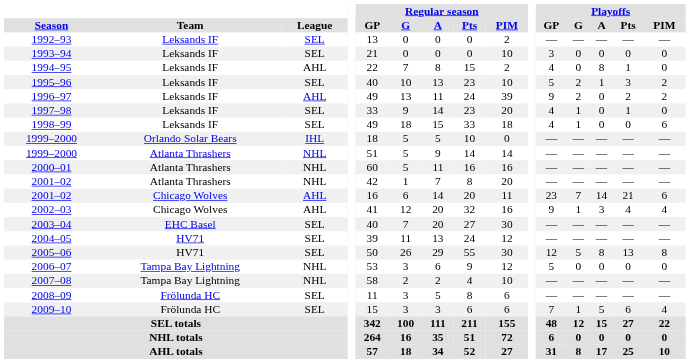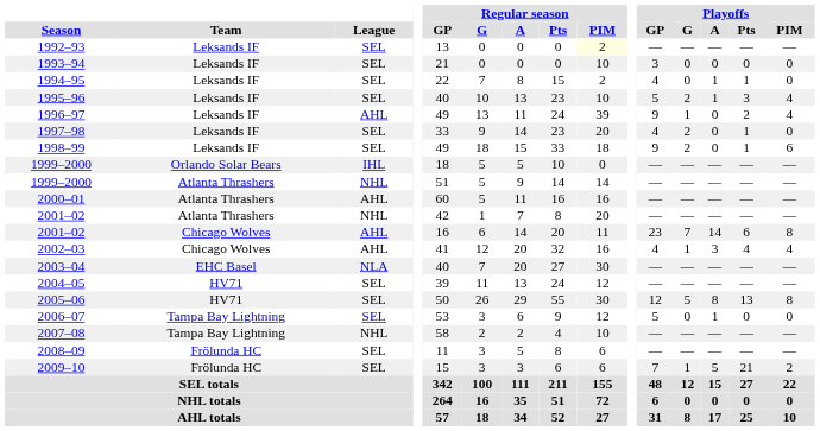 <table border="0" cellpadding="1" cellspacing="0" style="text-align:center; width:60em">
 <tr bgcolor="#e0e0e0">
 <th colspan="3" bgcolor="#ffffff"> </th>
 <th rowspan="99" bgcolor="#ffffff"> </th>
 <th colspan="5"><a href='#'>Regular season</a></th>
 <th rowspan="99" bgcolor="#ffffff"> </th>
 <th colspan="5"><a href='#'>Playoffs</a></th>
 </tr>
 <tr bgcolor="#e0e0e0">
 <th><a href='#'>Season</a></th>
 <th>Team</th>
 <th>League</th>
 <th>GP</th>
 <th><a href='#'>G</a></th>
 <th><a href='#'>A</a></th>
 <th><a href='#'>Pts</a></th>
 <th><a href='#'>PIM</a></th>
 <th>GP</th>
 <th>G</th>
 <th>A</th>
 <th>Pts</th>
 <th>PIM</th>
 </tr>
 <tr>
 <td><a href='#'>1992–93</a></td>
 <td><a href='#'>Leksands IF</a></td>
 <td><a href='#'>SEL</a></td>
 <td>13</td>
 <td>0</td>
 <td>0</td>
 <td>0</td>
-<td>2</td>
+<td style="background: lightyellow;">2</td>
 <td>—</td>
 <td>—</td>
 <td>—</td>
 <td>—</td>
 <td>—</td>
 </tr>
 <tr bgcolor="#f0f0f0">
 <td><a href='#'>1993–94</a></td>
 <td>Leksands IF</td>
 <td>SEL</td>
 <td>21</td>
 <td>0</td>
 <td>0</td>
 <td>0</td>
 <td>10</td>
 <td>3</td>
 <td>0</td>
 <td>0</td>
 <td>0</td>
 <td>0</td>
 </tr>
 <tr>
 <td><a href='#'>1994–95</a></td>
 <td>Leksands IF</td>
-<td>AHL</td>
+<td>SEL</td>
 <td>22</td>
 <td>7</td>
 <td>8</td>
 <td>15</td>
 <td>2</td>
 <td>4</td>
 <td>0</td>
-<td>8</td>
+<td>1</td>
 <td>1</td>
 <td>0</td>
 </tr>
 <tr bgcolor="#f0f0f0">
 <td><a href='#'>1995–96</a></td>
 <td>Leksands IF</td>
 <td>SEL</td>
 <td>40</td>
 <td>10</td>
 <td>13</td>
 <td>23</td>
 <td>10</td>
 <td>5</td>
 <td>2</td>
 <td>1</td>
 <td>3</td>
-<td>2</td>
+<td>4</td>
 </tr>
 <tr>
 <td><a href='#'>1996–97</a></td>
 <td>Leksands IF</td>
 <td><a href='#'>AHL</a></td>
 <td>49</td>
 <td>13</td>
 <td>11</td>
 <td>24</td>
 <td>39</td>
 <td>9</td>
-<td>2</td>
+<td>1</td>
 <td>0</td>
 <td>2</td>
-<td>2</td>
+<td>4</td>
 </tr>
 <tr bgcolor="#f0f0f0">
 <td><a href='#'>1997–98</a></td>
 <td>Leksands IF</td>
 <td>SEL</td>
 <td>33</td>
 <td>9</td>
 <td>14</td>
 <td>23</td>
 <td>20</td>
 <td>4</td>
-<td>1</td>
+<td>2</td>
 <td>0</td>
 <td>1</td>
 <td>0</td>
 </tr>
 <tr>
 <td><a href='#'>1998–99</a></td>
 <td>Leksands IF</td>
 <td>SEL</td>
 <td>49</td>
 <td>18</td>
 <td>15</td>
 <td>33</td>
 <td>18</td>
-<td>4</td>
+<td>9</td>
+<td>2</td>
+<td>0</td>
 <td>1</td>
-<td>0</td>
-<td>0</td>
 <td>6</td>
 </tr>
 <tr bgcolor="#f0f0f0">
 <td><a href='#'>1999–2000</a></td>
 <td><a href='#'>Orlando Solar Bears</a></td>
 <td><a href='#'>IHL</a></td>
 <td>18</td>
 <td>5</td>
 <td>5</td>
 <td>10</td>
 <td>0</td>
 <td>—</td>
 <td>—</td>
 <td>—</td>
 <td>—</td>
 <td>—</td>
 </tr>
 <tr>
 <td><a href='#'>1999–2000</a></td>
 <td><a href='#'>Atlanta Thrashers</a></td>
 <td><a href='#'>NHL</a></td>
 <td>51</td>
 <td>5</td>
 <td>9</td>
 <td>14</td>
 <td>14</td>
 <td>—</td>
 <td>—</td>
 <td>—</td>
 <td>—</td>
 <td>—</td>
 </tr>
 <tr bgcolor="#f0f0f0">
 <td><a href='#'>2000–01</a></td>
 <td>Atlanta Thrashers</td>
-<td>NHL</td>
+<td>AHL</td>
 <td>60</td>
 <td>5</td>
 <td>11</td>
 <td>16</td>
 <td>16</td>
 <td>—</td>
 <td>—</td>
 <td>—</td>
 <td>—</td>
 <td>—</td>
 </tr>
 <tr>
 <td><a href='#'>2001–02</a></td>
 <td>Atlanta Thrashers</td>
 <td>NHL</td>
 <td>42</td>
 <td>1</td>
 <td>7</td>
 <td>8</td>
 <td>20</td>
 <td>—</td>
 <td>—</td>
 <td>—</td>
 <td>—</td>
 <td>—</td>
 </tr>
 <tr bgcolor="#f0f0f0">
 <td><a href='#'>2001–02</a></td>
 <td><a href='#'>Chicago Wolves</a></td>
 <td><a href='#'>AHL</a></td>
 <td>16</td>
 <td>6</td>
 <td>14</td>
 <td>20</td>
 <td>11</td>
 <td>23</td>
 <td>7</td>
 <td>14</td>
-<td>21</td>
 <td>6</td>
+<td>8</td>
 </tr>
 <tr>
 <td><a href='#'>2002–03</a></td>
 <td>Chicago Wolves</td>
 <td>AHL</td>
 <td>41</td>
 <td>12</td>
 <td>20</td>
 <td>32</td>
 <td>16</td>
-<td>9</td>
+<td>4</td>
 <td>1</td>
 <td>3</td>
 <td>4</td>
 <td>4</td>
 </tr>
 <tr bgcolor="#f0f0f0">
 <td><a href='#'>2003–04</a></td>
 <td><a href='#'>EHC Basel</a></td>
-<td>SEL</td>
+<td><a href='#'>NLA</a></td>
 <td>40</td>
 <td>7</td>
 <td>20</td>
 <td>27</td>
 <td>30</td>
 <td>—</td>
 <td>—</td>
 <td>—</td>
 <td>—</td>
 <td>—</td>
 </tr>
 <tr>
 <td><a href='#'>2004–05</a></td>
 <td><a href='#'>HV71</a></td>
 <td>SEL</td>
 <td>39</td>
 <td>11</td>
 <td>13</td>
 <td>24</td>
 <td>12</td>
 <td>—</td>
 <td>—</td>
 <td>—</td>
 <td>—</td>
 <td>—</td>
 </tr>
 <tr bgcolor="#f0f0f0">
 <td><a href='#'>2005–06</a></td>
 <td>HV71</td>
 <td>SEL</td>
 <td>50</td>
 <td>26</td>
 <td>29</td>
 <td>55</td>
 <td>30</td>
 <td>12</td>
 <td>5</td>
 <td>8</td>
 <td>13</td>
 <td>8</td>
 </tr>
 <tr>
 <td><a href='#'>2006–07</a></td>
 <td><a href='#'>Tampa Bay Lightning</a></td>
-<td>NHL</td>
+<td><a href='#'>SEL</a></td>
 <td>53</td>
 <td>3</td>
 <td>6</td>
 <td>9</td>
 <td>12</td>
 <td>5</td>
 <td>0</td>
-<td>0</td>
+<td>1</td>
 <td>0</td>
 <td>0</td>
 </tr>
 <tr bgcolor="#f0f0f0">
 <td><a href='#'>2007–08</a></td>
 <td>Tampa Bay Lightning</td>
 <td>NHL</td>
 <td>58</td>
 <td>2</td>
 <td>2</td>
 <td>4</td>
 <td>10</td>
 <td>—</td>
 <td>—</td>
 <td>—</td>
 <td>—</td>
 <td>—</td>
 </tr>
 <tr>
 <td><a href='#'>2008–09</a></td>
 <td><a href='#'>Frölunda HC</a></td>
 <td>SEL</td>
 <td>11</td>
 <td>3</td>
 <td>5</td>
 <td>8</td>
 <td>6</td>
 <td>—</td>
 <td>—</td>
 <td>—</td>
 <td>—</td>
 <td>—</td>
 </tr>
 <tr bgcolor="#f0f0f0">
 <td><a href='#'>2009–10</a></td>
 <td>Frölunda HC</td>
 <td>SEL</td>
 <td>15</td>
 <td>3</td>
 <td>3</td>
 <td>6</td>
 <td>6</td>
 <td>7</td>
 <td>1</td>
 <td>5</td>
-<td>6</td>
-<td>4</td>
+<td>21</td>
+<td>2</td>
 </tr>
 <tr bgcolor="#e0e0e0">
 <th colspan="3">SEL totals</th>
 <th>342</th>
 <th>100</th>
 <th>111</th>
 <th>211</th>
 <th>155</th>
 <th>48</th>
 <th>12</th>
 <th>15</th>
 <th>27</th>
 <th>22</th>
 </tr>
 <tr bgcolor="#e0e0e0">
 <th colspan="3">NHL totals</th>
 <th>264</th>
 <th>16</th>
 <th>35</th>
 <th>51</th>
 <th>72</th>
 <th>6</th>
 <th>0</th>
 <th>0</th>
 <th>0</th>
 <th>0</th>
 </tr>
 <tr bgcolor="#e0e0e0">
 <th colspan="3">AHL totals</th>
 <th>57</th>
 <th>18</th>
 <th>34</th>
 <th>52</th>
 <th>27</th>
 <th>31</th>
 <th>8</th>
 <th>17</th>
 <th>25</th>
 <th>10</th>
 </tr>
 </table>
